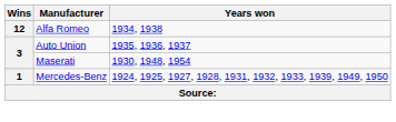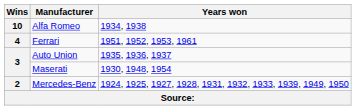 <table class="wikitable" style="font-size: 95%;">
 <tr>
 <th>Wins</th>
 <th>Manufacturer</th>
 <th>Years won</th>
 </tr>
 <tr>
-<th>12</th>
+<th>10</th>
 <td> <a href='#'>Alfa Romeo</a></td>
 <td><span><a href='#'>1934</a>, <a href='#'>1938</a></span></td>
+</tr>
+<tr>
+<th>4</th>
+<td> <a href='#'>Ferrari</a></td>
+<td><span><a href='#'>1951</a>, <a href='#'>1952</a>, <a href='#'>1953</a>, <a href='#'>1961</a></span></td>
 </tr>
 <tr>
 <th rowspan=2>3</th>
 <td> <a href='#'>Auto Union</a></td>
 <td><span><a href='#'>1935</a>, <a href='#'>1936</a>, <a href='#'>1937</a></span></td>
 </tr>
 <tr>
 <td> <a href='#'>Maserati</a></td>
 <td><span><a href='#'>1930</a>, <a href='#'>1948</a>, <a href='#'>1954</a></span></td>
 </tr>
 <tr>
-<th>1</th>
+<th>2</th>
 <td> <a href='#'>Mercedes-Benz</a></td>
 <td><span><a href='#'>1924</a>, <a href='#'>1925</a>, <a href='#'>1927</a>, <a href='#'>1928</a>, <a href='#'>1931</a>, <a href='#'>1932</a>, <a href='#'>1933</a>, <a href='#'>1939</a>, <a href='#'>1949</a>, <a href='#'>1950</a></span></td>
 </tr>
 <tr>
 <th colspan=3>Source:</th>
 </tr>
 </table>
